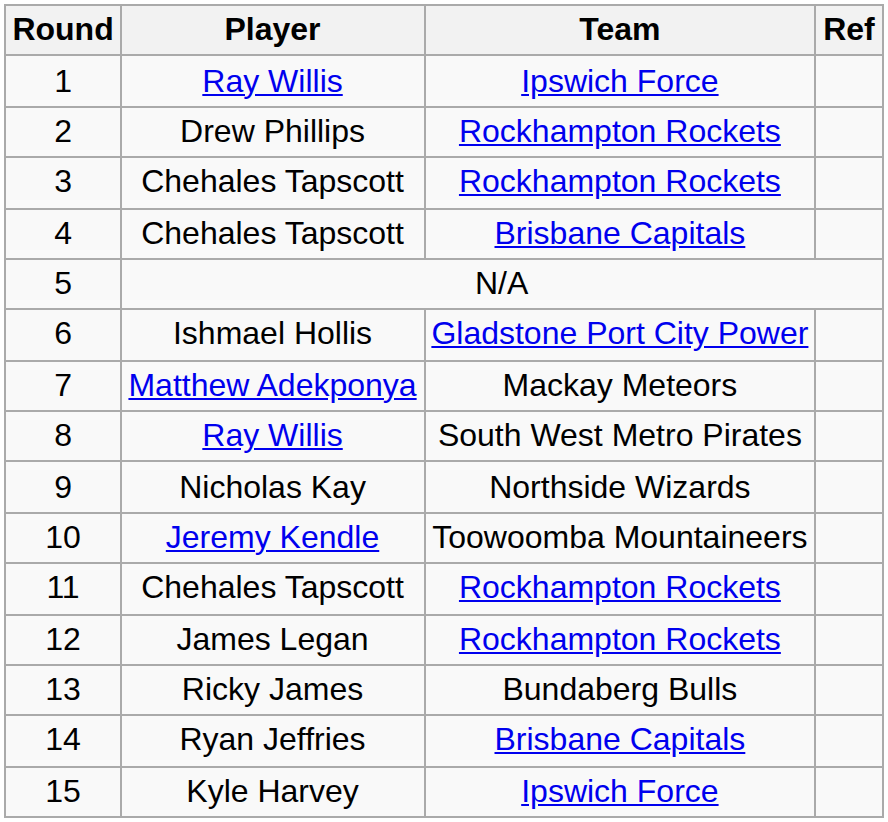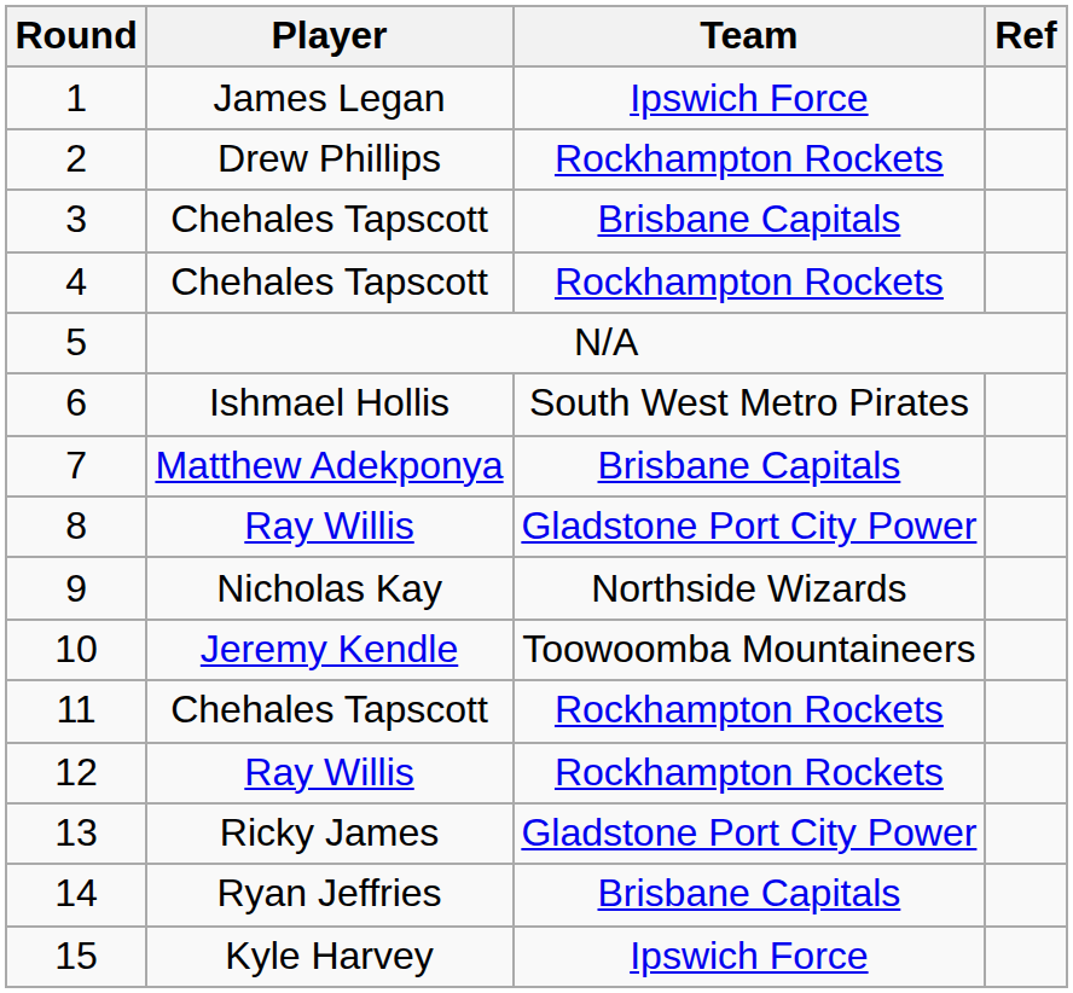 <table class="wikitable" style="text-align:center">
 <tr>
 <th>Round</th>
 <th>Player</th>
 <th>Team</th>
 <th>Ref</th>
 </tr>
 <tr>
 <td>1</td>
-<td><a href='#'>Ray Willis</a></td>
+<td>James Legan</td>
 <td><a href='#'>Ipswich Force</a></td>
 <td></td>
 </tr>
 <tr>
 <td>2</td>
 <td>Drew Phillips</td>
 <td><a href='#'>Rockhampton Rockets</a></td>
 <td></td>
 </tr>
 <tr>
 <td>3</td>
 <td>Chehales Tapscott</td>
-<td><a href='#'>Rockhampton Rockets</a></td>
+<td><a href='#'>Brisbane Capitals</a></td>
 <td></td>
 </tr>
 <tr>
 <td>4</td>
 <td>Chehales Tapscott</td>
-<td><a href='#'>Brisbane Capitals</a></td>
+<td><a href='#'>Rockhampton Rockets</a></td>
 <td></td>
 </tr>
 <tr>
 <td>5</td>
 <td colspan=3>N/A</td>
 </tr>
 <tr>
 <td>6</td>
 <td>Ishmael Hollis</td>
-<td><a href='#'>Gladstone Port City Power</a></td>
+<td>South West Metro Pirates</td>
 <td></td>
 </tr>
 <tr>
 <td>7</td>
 <td><a href='#'>Matthew Adekponya</a></td>
-<td>Mackay Meteors</td>
+<td><a href='#'>Brisbane Capitals</a></td>
 <td></td>
 </tr>
 <tr>
 <td>8</td>
 <td><a href='#'>Ray Willis</a></td>
-<td>South West Metro Pirates</td>
+<td><a href='#'>Gladstone Port City Power</a></td>
 <td></td>
 </tr>
 <tr>
 <td>9</td>
 <td>Nicholas Kay</td>
 <td>Northside Wizards</td>
 <td></td>
 </tr>
 <tr>
 <td>10</td>
 <td><a href='#'>Jeremy Kendle</a></td>
 <td>Toowoomba Mountaineers</td>
 <td></td>
 </tr>
 <tr>
 <td>11</td>
 <td>Chehales Tapscott</td>
 <td><a href='#'>Rockhampton Rockets</a></td>
 <td></td>
 </tr>
 <tr>
 <td>12</td>
-<td>James Legan</td>
+<td><a href='#'>Ray Willis</a></td>
 <td><a href='#'>Rockhampton Rockets</a></td>
 <td></td>
 </tr>
 <tr>
 <td>13</td>
 <td>Ricky James</td>
-<td>Bundaberg Bulls</td>
+<td><a href='#'>Gladstone Port City Power</a></td>
 <td></td>
 </tr>
 <tr>
 <td>14</td>
 <td>Ryan Jeffries</td>
 <td><a href='#'>Brisbane Capitals</a></td>
 <td></td>
 </tr>
 <tr>
 <td>15</td>
 <td>Kyle Harvey</td>
 <td><a href='#'>Ipswich Force</a></td>
 <td></td>
 </tr>
 <tr>
 </tr>
 </table>
